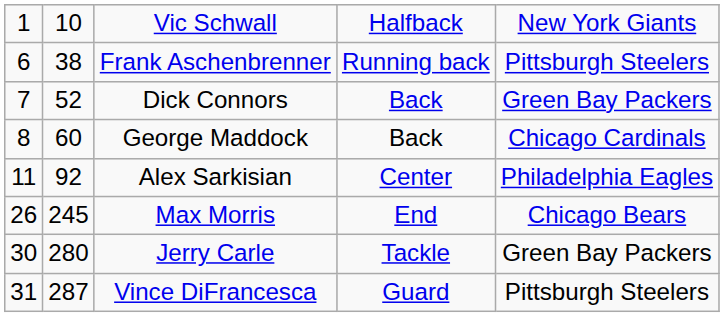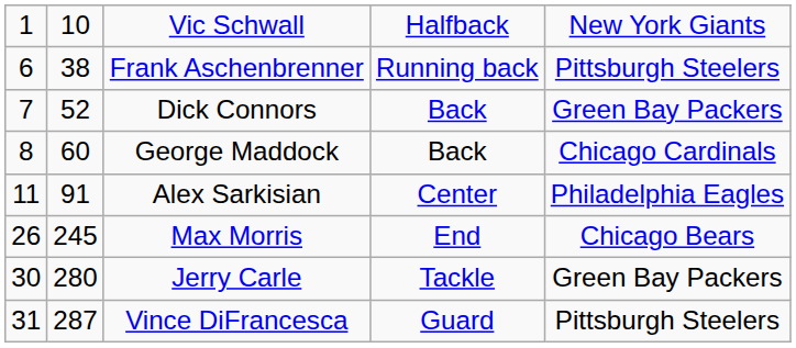 <table class="wikitable" style="text-align:center">
 <tr>
 <td>1</td>
 <td>10</td>
 <td><a href='#'>Vic Schwall</a></td>
 <td><a href='#'>Halfback</a></td>
 <td><a href='#'>New York Giants</a></td>
 </tr>
 <tr>
 <td>6</td>
 <td>38</td>
 <td><a href='#'>Frank Aschenbrenner</a></td>
 <td><a href='#'>Running back</a></td>
 <td><a href='#'>Pittsburgh Steelers</a></td>
 </tr>
 <tr>
 <td>7</td>
 <td>52</td>
 <td>Dick Connors</td>
 <td><a href='#'>Back</a></td>
 <td><a href='#'>Green Bay Packers</a></td>
 </tr>
 <tr>
 <td>8</td>
 <td>60</td>
 <td>George Maddock</td>
 <td>Back</td>
 <td><a href='#'>Chicago Cardinals</a></td>
 </tr>
 <tr>
 <td>11</td>
-<td>92</td>
+<td>91</td>
 <td>Alex Sarkisian</td>
 <td><a href='#'>Center</a></td>
 <td><a href='#'>Philadelphia Eagles</a></td>
 </tr>
 <tr>
 <td>26</td>
 <td>245</td>
 <td><a href='#'>Max Morris</a></td>
 <td><a href='#'>End</a></td>
 <td><a href='#'>Chicago Bears</a></td>
 </tr>
 <tr>
 <td>30</td>
 <td>280</td>
 <td><a href='#'>Jerry Carle</a></td>
 <td><a href='#'>Tackle</a></td>
 <td>Green Bay Packers</td>
 </tr>
 <tr>
 <td>31</td>
 <td>287</td>
 <td><a href='#'>Vince DiFrancesca</a></td>
 <td><a href='#'>Guard</a></td>
 <td>Pittsburgh Steelers</td>
 </tr>
 </table>
